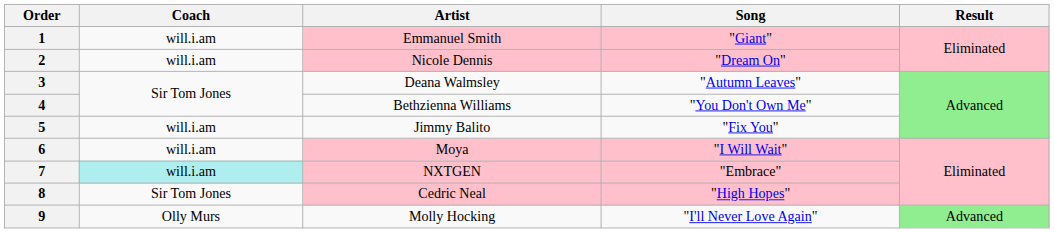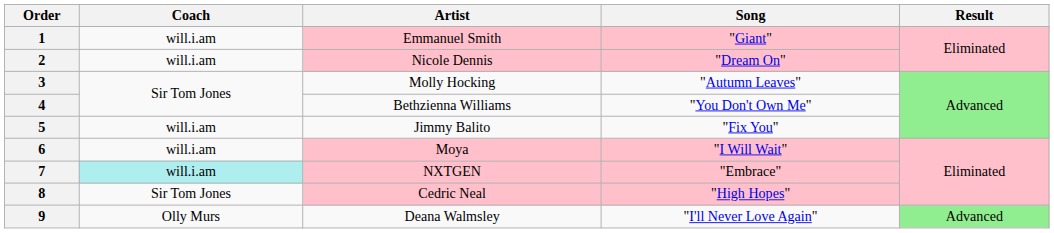 <table class="wikitable plainrowheaders" style="text-align:center; width:75%;">
 <tr>
 <th style="width:05%;">Order</th>
 <th style="width:15%;">Coach</th>
 <th style="width:20%;">Artist</th>
 <th style="width:20%;">Song</th>
 <th style="width:10%;">Result</th>
 </tr>
 <tr>
 <th scope="col">1</th>
 <td>will.i.am</td>
 <td style="background:pink;">Emmanuel Smith</td>
 <td style="background:pink;">"<a href='#'>Giant</a>"</td>
 <td rowspan="2" style="background:pink;">Eliminated</td>
 </tr>
 <tr>
 <th scope="col">2</th>
 <td>will.i.am</td>
 <td style="background:pink;">Nicole Dennis</td>
 <td style="background:pink;">"<a href='#'>Dream On</a>"</td>
 </tr>
 <tr>
 <th scope="col">3</th>
 <td rowspan="2">Sir Tom Jones</td>
-<td>Deana Walmsley</td>
+<td>Molly Hocking</td>
 <td>"<a href='#'>Autumn Leaves</a>"</td>
 <td rowspan="3" style="background:lightgreen;">Advanced</td>
 </tr>
 <tr>
 <th scope="col">4</th>
 <td>Bethzienna Williams</td>
 <td>"<a href='#'>You Don't Own Me</a>"</td>
 </tr>
 <tr>
 <th scope="col" `>5</th>
 <td>will.i.am</td>
 <td>Jimmy Balito</td>
 <td>"<a href='#'>Fix You</a>"</td>
 </tr>
 <tr>
 <th scope="col">6</th>
 <td>will.i.am</td>
 <td style="background:pink;">Moya</td>
 <td style="background:pink;">"<a href='#'>I Will Wait</a>"</td>
 <td rowspan="3" style="background:pink;">Eliminated</td>
 </tr>
 <tr>
 <th scope="col">7</th>
 <td style="background: paleturquoise;">will.i.am</td>
 <td style="background:pink;">NXTGEN</td>
 <td style="background:pink;">"Embrace"</td>
 </tr>
 <tr>
 <th scope="col">8</th>
 <td>Sir Tom Jones</td>
 <td style="background:pink;">Cedric Neal</td>
 <td style="background:pink;">"<a href='#'>High Hopes</a>"</td>
 </tr>
 <tr>
 <th scope="col">9</th>
 <td>Olly Murs</td>
-<td>Molly Hocking</td>
+<td>Deana Walmsley</td>
 <td>"<a href='#'>I'll Never Love Again</a>"</td>
 <td style="background:lightgreen;">Advanced</td>
 </tr>
 </table>
